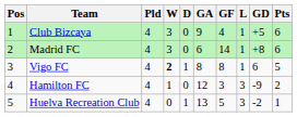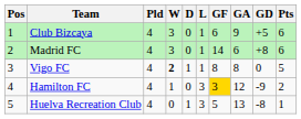 <table class="wikitable">
 <tr>
 <th>Pos</th>
 <th>Team</th>
 <th>Pld</th>
 <th>W</th>
 <th>D</th>
+<th>L</th>
+<th>GF</th>
 <th>GA</th>
-<th>GF</th>
-<th>L</th>
 <th>GD</th>
 <th>Pts</th>
 </tr>
 <tr style="background:#BBF3BB">
 <td>1</td>
 <td><a href='#'>Club Bizcaya</a></td>
 <td>4</td>
 <td>3</td>
 <td>0</td>
+<td>1</td>
+<td>6</td>
 <td>9</td>
-<td>4</td>
-<td>1</td>
 <td>+5</td>
 <td>6</td>
 </tr>
 <tr style="background:#BBF3BB">
 <td>2</td>
 <td>Madrid FC</td>
 <td>4</td>
 <td>3</td>
 <td>0</td>
+<td>1</td>
+<td>14</td>
 <td>6</td>
-<td>14</td>
-<td>1</td>
 <td>+8</td>
 <td>6</td>
 </tr>
 <tr>
 <td>3</td>
 <td><a href='#'>Vigo FC</a></td>
 <td>4</td>
 <td><strong>2</strong></td>
 <td>1</td>
+<td>1</td>
 <td>8</td>
 <td>8</td>
-<td>1</td>
-<td>6</td>
+<td>0</td>
 <td>5</td>
 </tr>
 <tr>
 <td>4</td>
 <td><a href='#'>Hamilton FC</a></td>
 <td>4</td>
 <td>1</td>
 <td>0</td>
+<td>3</td>
+<td style="background: gold;">3</td>
 <td>12</td>
-<td>3</td>
-<td>3</td>
 <td>-9</td>
 <td>2</td>
 </tr>
 <tr>
 <td>5</td>
 <td><a href='#'>Huelva Recreation Club</a></td>
 <td>4</td>
 <td>0</td>
 <td>1</td>
+<td>3</td>
+<td>5</td>
 <td>13</td>
-<td>5</td>
-<td>3</td>
-<td>-2</td>
+<td>-8</td>
 <td>1</td>
 </tr>
 </table>
